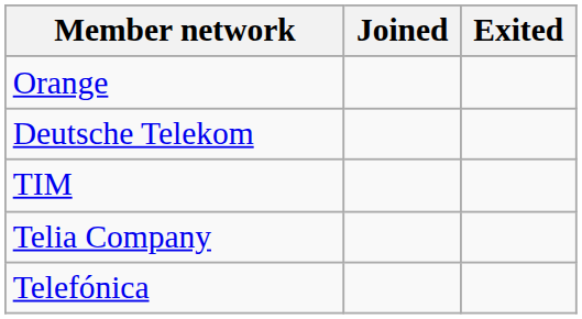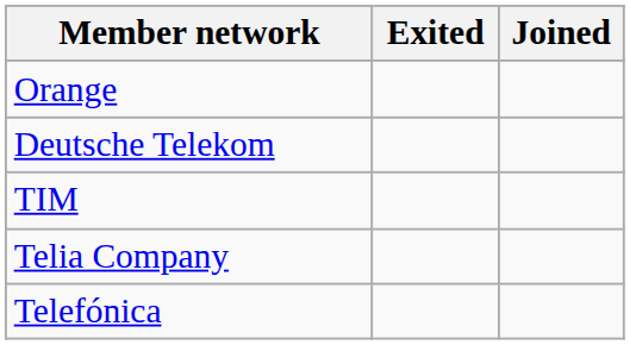 <table class="wikitable sortable toccolours">
 <tr>
 <th style="width:160px;">Member network</th>
+<th style="width:50px;">Exited</th>
 <th style="width:50px;">Joined</th>
-<th style="width:50px;">Exited</th>
 </tr>
 <tr>
 <td> <a href='#'>Orange</a></td>
 <td></td>
 <td></td>
 </tr>
 <tr>
 <td> <a href='#'>Deutsche Telekom</a></td>
 <td></td>
 <td></td>
 </tr>
 <tr>
 <td> <a href='#'>TIM</a></td>
 <td></td>
 <td></td>
 </tr>
 <tr>
 <td> <a href='#'>Telia Company</a></td>
 <td></td>
 <td></td>
 </tr>
 <tr>
 <td> <a href='#'>Telefónica</a></td>
 <td></td>
 <td></td>
 </tr>
 </table>
